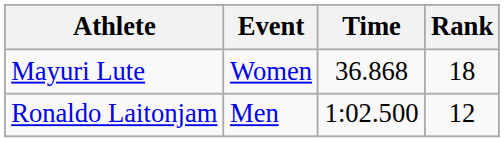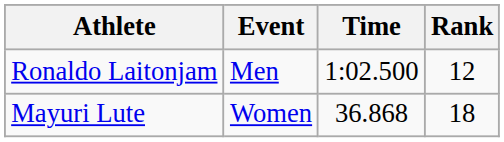 <table class="wikitable" style="font-size:90%;text-align:center;">
 <tr>
 <th>Athlete</th>
 <th>Event</th>
 <th>Time</th>
 <th>Rank</th>
 </tr>
 <tr>
+<td align=left><a href='#'>Ronaldo Laitonjam</a></td>
+<td align=left><a href='#'>Men</a></td>
+<td>1:02.500</td>
+<td>12</td>
+</tr>
+<tr>
 <td align=left><a href='#'>Mayuri Lute</a></td>
 <td align=left><a href='#'>Women</a></td>
 <td>36.868</td>
 <td>18</td>
 </tr>
-<tr>
-<td align=left><a href='#'>Ronaldo Laitonjam</a></td>
-<td align=left><a href='#'>Men</a></td>
-<td>1:02.500</td>
-<td>12</td>
-</tr>
 </table>
